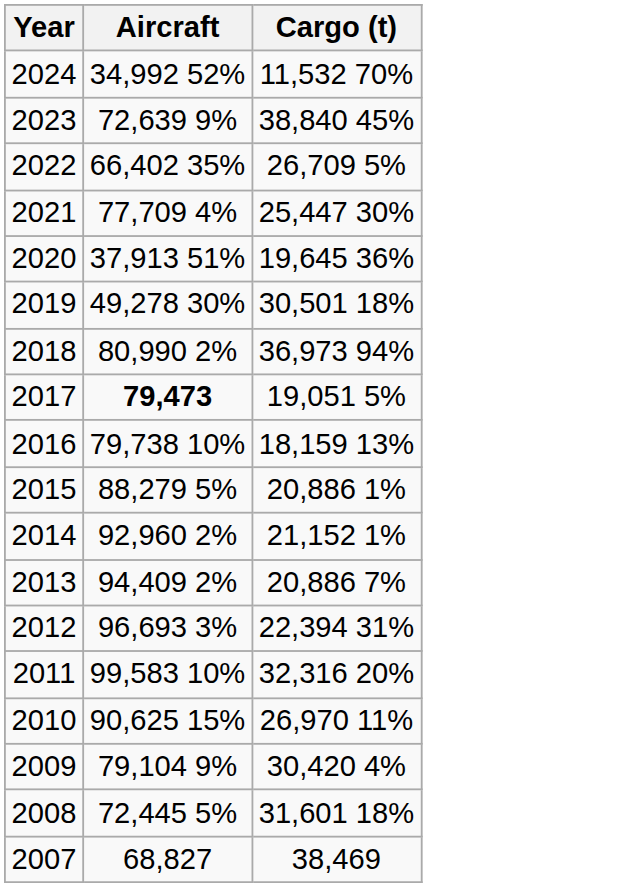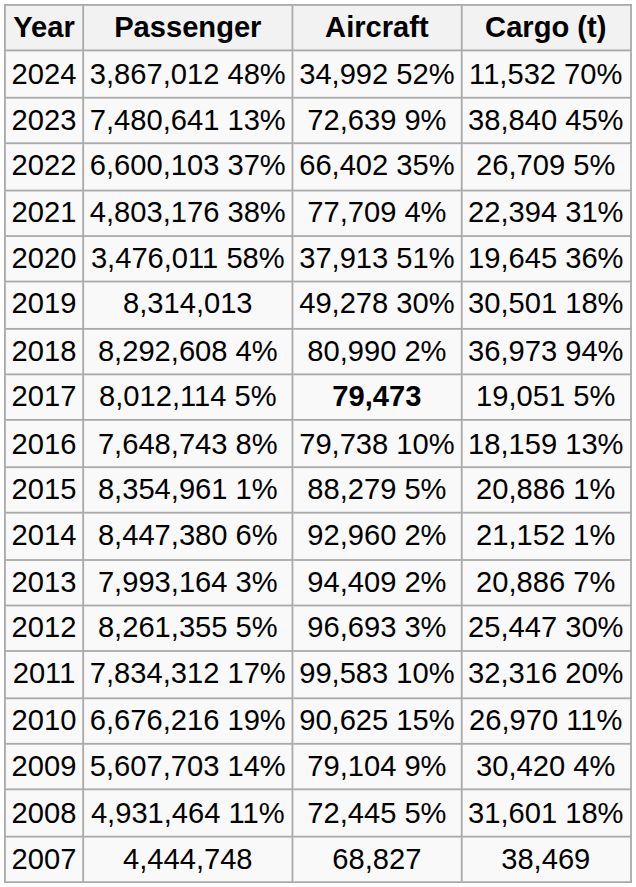 <table class="wikitable sortable">
 <tr>
 <th>Year</th>
+<th>Passenger</th>
 <th>Aircraft</th>
 <th>Cargo (t)</th>
 </tr>
 <tr style="text-align:center;">
 <td>2024</td>
+<td style="text-align:center;">3,867,012  48%</td>
 <td>34,992  52%</td>
 <td>11,532  70%</td>
 </tr>
 <tr style="text-align:center;">
 <td>2023</td>
+<td style="text-align:center;">7,480,641  13%</td>
 <td>72,639  9%</td>
 <td>38,840  45%</td>
 </tr>
 <tr style="text-align:center;">
 <td>2022</td>
+<td style="text-align:center;">6,600,103  37%</td>
 <td>66,402  35%</td>
 <td>26,709  5%</td>
 </tr>
 <tr style="text-align:center;">
 <td>2021</td>
+<td style="text-align:center;">4,803,176  38%</td>
 <td>77,709  4%</td>
-<td>25,447  30%</td>
+<td>22,394  31%</td>
 </tr>
 <tr style="text-align:center;">
 <td>2020</td>
+<td style="text-align:center;">3,476,011  58%</td>
 <td>37,913  51%</td>
 <td>19,645  36%</td>
 </tr>
 <tr style="text-align:center;">
 <td>2019</td>
+<td style="text-align:center;">8,314,013 </td>
 <td>49,278  30%</td>
 <td>30,501  18%</td>
 </tr>
 <tr style="text-align:center;">
 <td>2018</td>
+<td style="text-align:center;">8,292,608  4%</td>
 <td>80,990  2%</td>
 <td>36,973  94%</td>
 </tr>
 <tr style="text-align:center;">
 <td>2017</td>
+<td style="text-align:center;">8,012,114  5%</td>
 <td><strong>79,473 </strong></td>
 <td>19,051  5%</td>
 </tr>
 <tr style="text-align:center;">
 <td>2016</td>
+<td style="text-align:center;">7,648,743  8%</td>
 <td>79,738  10%</td>
 <td>18,159  13%</td>
 </tr>
 <tr style="text-align:center;">
 <td>2015</td>
+<td style="text-align:center;">8,354,961  1%</td>
 <td>88,279  5%</td>
 <td>20,886  1%</td>
 </tr>
 <tr style="text-align:center;">
 <td>2014</td>
+<td style="text-align:center;">8,447,380  6%</td>
 <td>92,960  2%</td>
 <td>21,152  1%</td>
 </tr>
 <tr style="text-align:center;">
 <td>2013</td>
+<td style="text-align:center;">7,993,164  3%</td>
 <td>94,409  2%</td>
 <td>20,886  7%</td>
 </tr>
 <tr style="text-align:center;">
 <td>2012</td>
+<td style="text-align:center;">8,261,355  5%</td>
 <td>96,693  3%</td>
-<td>22,394  31%</td>
+<td>25,447  30%</td>
 </tr>
 <tr style="text-align:center;">
 <td>2011</td>
+<td style="text-align:center;">7,834,312  17%</td>
 <td>99,583  10%</td>
 <td>32,316  20%</td>
 </tr>
 <tr style="text-align:center;">
 <td>2010</td>
+<td style="text-align:center;">6,676,216  19%</td>
 <td>90,625  15%</td>
 <td>26,970  11%</td>
 </tr>
 <tr style="text-align:center;">
 <td>2009</td>
+<td style="text-align:center;">5,607,703  14%</td>
 <td>79,104  9%</td>
 <td>30,420  4%</td>
 </tr>
 <tr style="text-align:center;">
 <td>2008</td>
+<td style="text-align:center;">4,931,464  11%</td>
 <td>72,445  5%</td>
 <td>31,601  18%</td>
 </tr>
 <tr style="text-align:center;">
 <td>2007</td>
+<td style="text-align:center;">4,444,748</td>
 <td>68,827</td>
 <td>38,469</td>
 </tr>
 </table>
